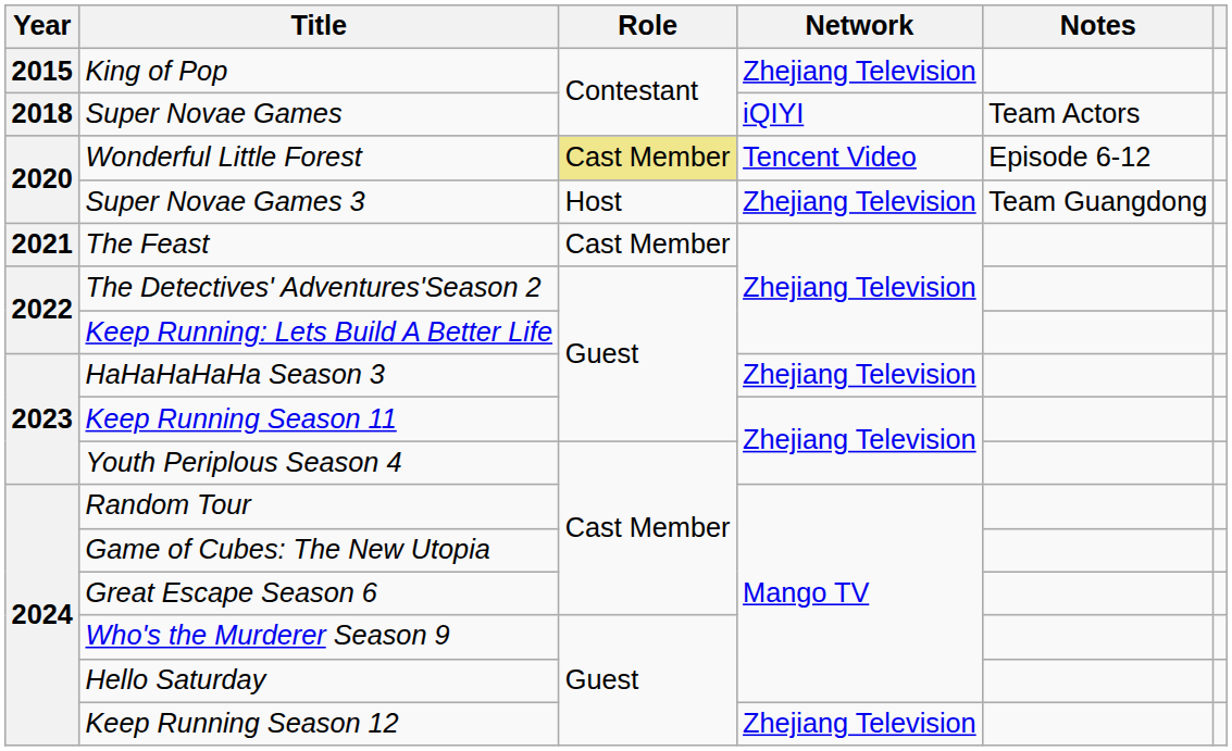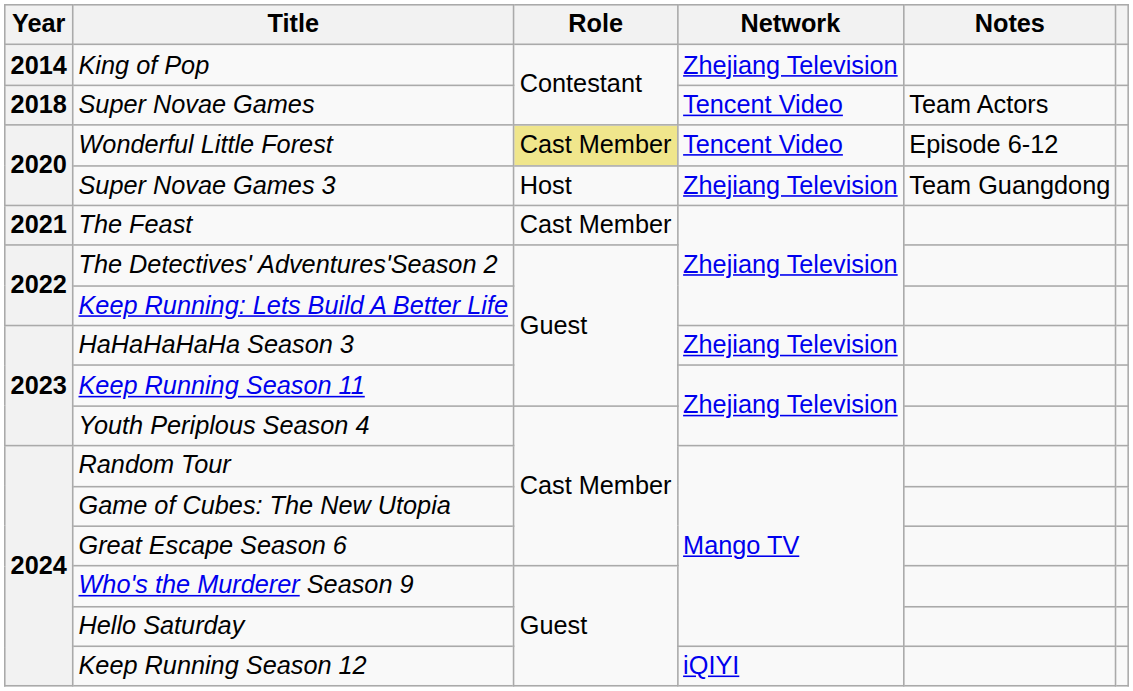 <table class="wikitable sortable plainrowheaders">
 <tr>
 <th scope="col" rowspan="1">Year</th>
 <th scope="col" colspan="1">Title</th>
 <th scope="col" rowspan="1">Role</th>
 <th scope="col" rowspan="1">Network</th>
 <th scope="col" rowspan="1">Notes</th>
 <th scope="col" rowspan="1" class="unsortable"></th>
 </tr>
 <tr>
-<th scope="row">2015</th>
+<th scope="row">2014</th>
 <td><em>King of Pop</em></td>
 <td rowspan="2">Contestant</td>
 <td><a href='#'>Zhejiang Television</a></td>
 <td></td>
 <td></td>
 </tr>
 <tr>
 <th scope="row">2018</th>
 <td><em>Super Novae Games</em></td>
-<td><a href='#'>iQIYI</a></td>
+<td><a href='#'>Tencent Video</a></td>
 <td>Team Actors</td>
 <td></td>
 </tr>
 <tr>
 <th scope="row" rowspan="2">2020</th>
 <td><em>Wonderful Little Forest</em></td>
 <td style="background: khaki;">Cast Member</td>
 <td><a href='#'>Tencent Video</a></td>
 <td>Episode 6-12</td>
 <td></td>
 </tr>
 <tr>
 <td><em>Super Novae Games 3</em></td>
 <td>Host</td>
 <td><a href='#'>Zhejiang Television</a></td>
 <td>Team Guangdong</td>
 <td></td>
 </tr>
 <tr>
 <th scope="row">2021</th>
 <td><em>The Feast</em></td>
 <td>Cast Member</td>
 <td rowspan="3"><a href='#'>Zhejiang Television</a></td>
 <td></td>
 <td></td>
 </tr>
 <tr>
 <th scope="row" rowspan="2">2022</th>
 <td><em>The Detectives' Adventures'Season 2</em></td>
 <td rowspan="4">Guest</td>
 <td></td>
 <td></td>
 </tr>
 <tr>
 <td><em><a href='#'>Keep Running: Lets Build A Better Life</a></em></td>
 <td></td>
 <td></td>
 </tr>
 <tr>
 <th scope="row" rowspan="3">2023</th>
 <td><em>HaHaHaHaHa Season 3</em></td>
 <td><a href='#'>Zhejiang Television</a></td>
 <td></td>
 <td></td>
 </tr>
 <tr>
 <td><em><a href='#'>Keep Running Season 11</a></em></td>
 <td rowspan="2"><a href='#'>Zhejiang Television</a></td>
 <td></td>
 <td></td>
 </tr>
 <tr>
 <td><em>Youth Periplous Season 4</em></td>
 <td rowspan="4">Cast Member</td>
 <td></td>
 <td></td>
 </tr>
 <tr>
 <th scope="row" rowspan="6">2024</th>
 <td><em>Random Tour</em></td>
 <td rowspan="5"><a href='#'>Mango TV</a></td>
 <td></td>
 <td></td>
 </tr>
 <tr>
 <td><em>Game of Cubes: The New Utopia</em></td>
 <td></td>
 <td></td>
 </tr>
 <tr>
 <td><em>Great Escape Season 6</em></td>
 <td></td>
 <td></td>
 </tr>
 <tr>
 <td><em><a href='#'>Who's the Murderer</a> Season 9</em></td>
 <td rowspan="3">Guest</td>
 <td></td>
 <td></td>
 </tr>
 <tr>
 <td><em>Hello Saturday</em></td>
 <td></td>
 <td></td>
 </tr>
 <tr>
 <td><em>Keep Running Season 12</em></td>
-<td><a href='#'>Zhejiang Television</a></td>
+<td><a href='#'>iQIYI</a></td>
 <td></td>
 <td></td>
 </tr>
 </table>
